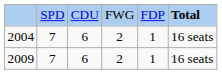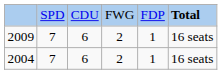 <table class="wikitable" style=" font-size:92%;">
 <tr style="background-color:#ABCDEF">
 <td></td>
 <td><a href='#'>SPD</a></td>
 <td><a href='#'>CDU</a></td>
 <td>FWG</td>
 <td><a href='#'>FDP</a></td>
 <td><strong>Total</strong></td>
 </tr>
 <tr align="center">
+<td>2009</td>
+<td>7</td>
+<td>6</td>
+<td>2</td>
+<td>1</td>
+<td>16 seats</td>
+</tr>
+<tr align="center">
 <td>2004</td>
 <td>7</td>
 <td>6</td>
 <td>2</td>
 <td>1</td>
 <td>16 seats</td>
 </tr>
-<tr align="center">
-<td>2009</td>
-<td>7</td>
-<td>6</td>
-<td>2</td>
-<td>1</td>
-<td>16 seats</td>
-</tr>
 </table>
